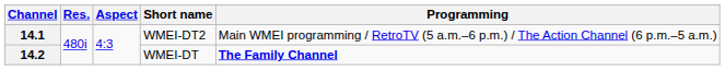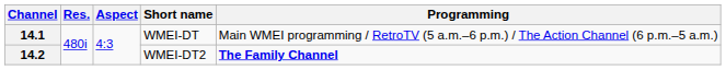 <table class="wikitable">
 <tr>
 <th scope = "col"><a href='#'>Channel</a></th>
 <th scope = "col"><a href='#'>Res.</a></th>
 <th scope = "col"><a href='#'>Aspect</a></th>
 <th scope = "col">Short name</th>
 <th scope = "col">Programming</th>
 </tr>
 <tr>
 <th scope = "row">14.1</th>
 <td rowspan=2><a href='#'>480i</a></td>
 <td rowspan=2><a href='#'>4:3</a></td>
-<td>WMEI-DT2</td>
+<td>WMEI-DT</td>
 <td>Main WMEI programming / <a href='#'>RetroTV</a> (5 a.m.–6 p.m.) / <a href='#'>The Action Channel</a> (6 p.m.–5 a.m.)</td>
 </tr>
 <tr>
 <th scope = "row">14.2</th>
-<td>WMEI-DT</td>
+<td>WMEI-DT2</td>
 <td><strong><a href='#'>The Family Channel</a></strong></td>
 </tr>
 </table>
